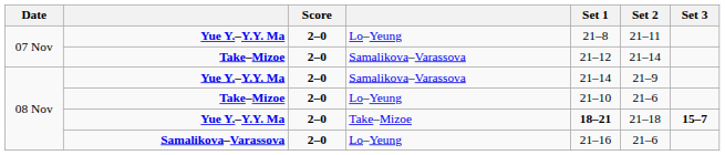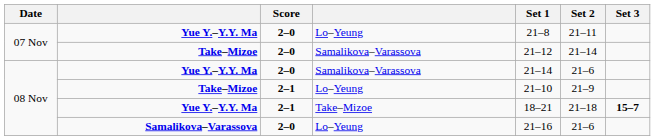 <table class="wikitable" style="text-align: center; font-size:90% ">
 <tr>
 <th width="60">Date</th>
 <th align="right" width="250"></th>
 <th width="60">Score</th>
 <th align="left" width="250"></th>
 <th width="50">Set 1</th>
 <th width="50">Set 2</th>
 <th width="50">Set 3</th>
 </tr>
 <tr>
 <td rowspan=2>07 Nov</td>
 <td align=right><strong><a href='#'>Yue Y.</a>–<a href='#'>Y.Y. Ma</a> </strong></td>
 <td align=center><strong>2–0</strong></td>
 <td align=left> <a href='#'>Lo</a>–<a href='#'>Yeung</a></td>
 <td>21–8</td>
 <td>21–11</td>
 <td></td>
 </tr>
 <tr>
 <td align=right><strong><a href='#'>Take</a>–<a href='#'>Mizoe</a> </strong></td>
 <td align=center><strong>2–0</strong></td>
 <td align=left> <a href='#'>Samalikova</a>–<a href='#'>Varassova</a></td>
 <td>21–12</td>
 <td>21–14</td>
 <td></td>
 </tr>
 <tr>
 <td rowspan=4>08 Nov</td>
 <td align=right><strong><a href='#'>Yue Y.</a>–<a href='#'>Y.Y. Ma</a> </strong></td>
 <td align=center><strong>2–0</strong></td>
 <td align=left> <a href='#'>Samalikova</a>–<a href='#'>Varassova</a></td>
 <td>21–14</td>
+<td>21–6</td>
+<td></td>
+</tr>
+<tr>
+<td align=right><strong><a href='#'>Take</a>–<a href='#'>Mizoe</a> </strong></td>
+<td align=center><strong>2–1</strong></td>
+<td align=left> <a href='#'>Lo</a>–<a href='#'>Yeung</a></td>
+<td>21–10</td>
 <td>21–9</td>
 <td></td>
 </tr>
 <tr>
-<td align=right><strong><a href='#'>Take</a>–<a href='#'>Mizoe</a> </strong></td>
-<td align=center><strong>2–0</strong></td>
-<td align=left> <a href='#'>Lo</a>–<a href='#'>Yeung</a></td>
-<td>21–10</td>
-<td>21–6</td>
-<td></td>
-</tr>
-<tr>
 <td align=right><strong><a href='#'>Yue Y.</a>–<a href='#'>Y.Y. Ma</a> </strong></td>
-<td align=center><strong>2–0</strong></td>
+<td align=center><strong>2–1</strong></td>
 <td align=left> <a href='#'>Take</a>–<a href='#'>Mizoe</a></td>
-<td><strong>18–21</strong></td>
+<td>18–21</td>
 <td>21–18</td>
 <td><strong>15–7</strong></td>
 </tr>
 <tr>
 <td align=right><strong><a href='#'>Samalikova</a>–<a href='#'>Varassova</a> </strong></td>
 <td align=center><strong>2–0</strong></td>
 <td align=left> <a href='#'>Lo</a>–<a href='#'>Yeung</a></td>
 <td>21–16</td>
 <td>21–6</td>
 <td></td>
 </tr>
 </table>
